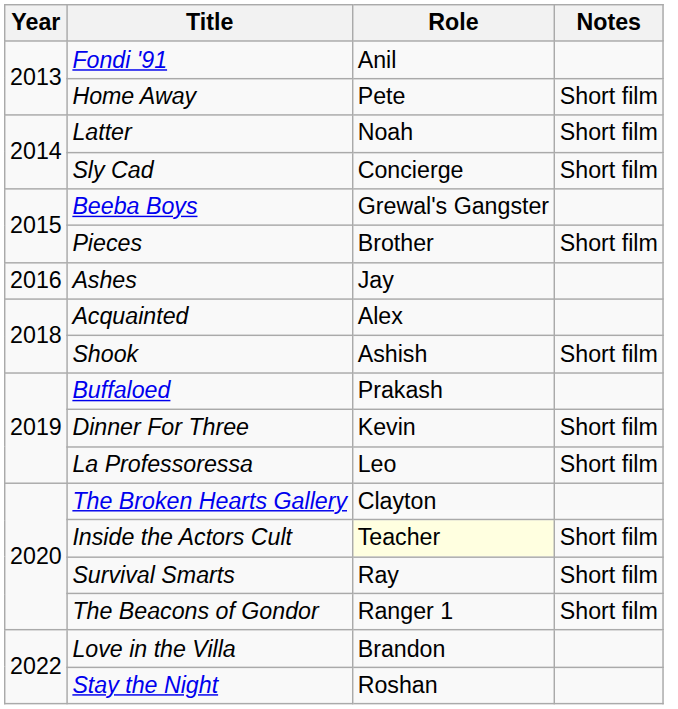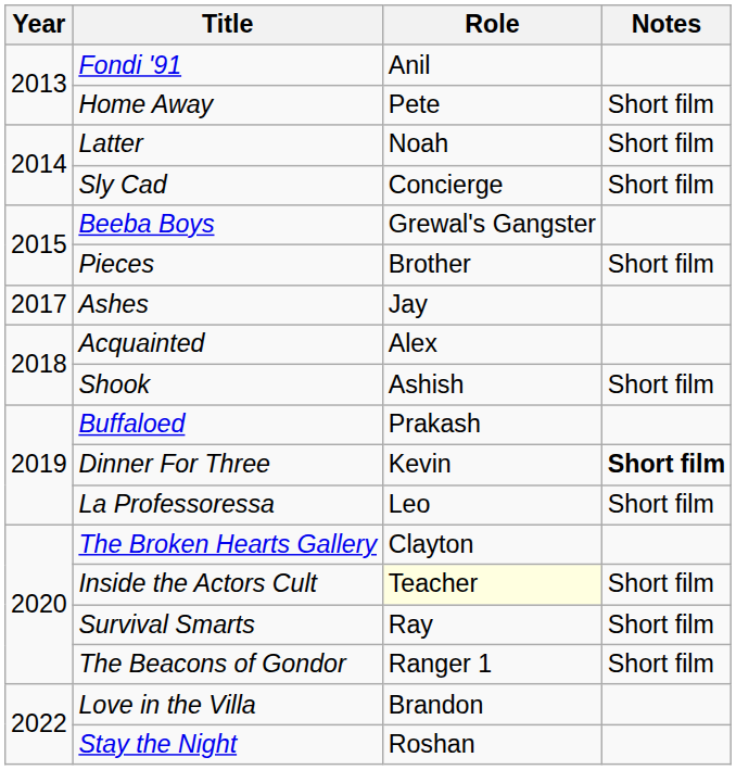 <table class="wikitable sortable">
 <tr>
 <th>Year</th>
 <th>Title</th>
 <th>Role</th>
 <th class="unsortable">Notes</th>
 </tr>
 <tr>
 <td rowspan="2">2013</td>
 <td><em><a href='#'>Fondi '91</a></em></td>
 <td>Anil</td>
 <td></td>
 </tr>
 <tr>
 <td><em>Home Away</em></td>
 <td>Pete</td>
 <td>Short film</td>
 </tr>
 <tr>
 <td rowspan="2">2014</td>
 <td><em>Latter</em></td>
 <td>Noah</td>
 <td>Short film</td>
 </tr>
 <tr>
 <td><em>Sly Cad</em></td>
 <td>Concierge</td>
 <td>Short film</td>
 </tr>
 <tr>
 <td rowspan="2">2015</td>
 <td><em><a href='#'>Beeba Boys</a></em></td>
 <td>Grewal's Gangster</td>
 <td></td>
 </tr>
 <tr>
 <td><em>Pieces</em></td>
 <td>Brother</td>
 <td>Short film</td>
 </tr>
 <tr>
-<td>2016</td>
+<td>2017</td>
 <td><em>Ashes</em></td>
 <td>Jay</td>
 <td></td>
 </tr>
 <tr>
 <td rowspan="2">2018</td>
 <td><em>Acquainted</em></td>
 <td>Alex</td>
 <td></td>
 </tr>
 <tr>
 <td><em>Shook</em></td>
 <td>Ashish</td>
 <td>Short film</td>
 </tr>
 <tr>
 <td rowspan="3">2019</td>
 <td><em><a href='#'>Buffaloed</a></em></td>
 <td>Prakash</td>
 <td></td>
 </tr>
 <tr>
 <td><em>Dinner For Three</em></td>
 <td>Kevin</td>
-<td>Short film</td>
+<td><strong>Short film</strong></td>
 </tr>
 <tr>
 <td><em>La Professoressa</em></td>
 <td>Leo</td>
 <td>Short film</td>
 </tr>
 <tr>
 <td rowspan="4">2020</td>
 <td data-sort-value="Broken Hearts Gallery, The"><em><a href='#'>The Broken Hearts Gallery</a></em></td>
 <td>Clayton</td>
 <td></td>
 </tr>
 <tr>
 <td><em>Inside the Actors Cult</em></td>
 <td style="background: lightyellow;">Teacher</td>
 <td>Short film</td>
 </tr>
 <tr>
 <td><em>Survival Smarts</em></td>
 <td>Ray</td>
 <td>Short film</td>
 </tr>
 <tr>
 <td data-sort-value="Beacons of Gondor, The"><em>The Beacons of Gondor</em></td>
 <td>Ranger 1</td>
 <td>Short film</td>
 </tr>
 <tr>
 <td rowspan=2>2022</td>
 <td><em>Love in the Villa</em></td>
 <td>Brandon</td>
 <td></td>
 </tr>
 <tr>
 <td><em><a href='#'>Stay the Night</a></em></td>
 <td>Roshan</td>
 <td></td>
 </tr>
 </table>
